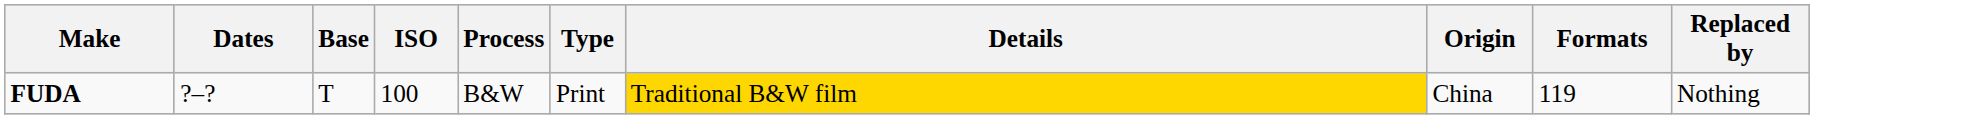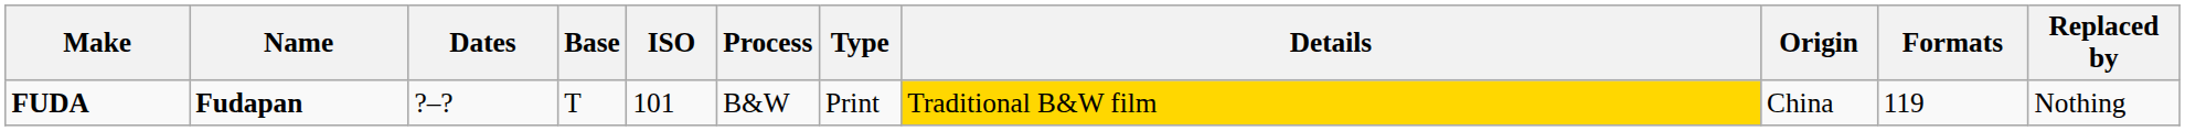 <table class="wikitable">
 <tr>
 <th scope="col" style="width: 100px;">Make</th>
+<th scope="col" style="width: 120px;">Name</th>
 <th scope="col" style="width: 80px;">Dates</th>
 <th scope="col" style="width: 30px;">Base</th>
 <th scope="col" style="width: 45px;">ISO</th>
 <th scope="col" style="width: 40px;">Process</th>
 <th scope="col" style="width: 40px;">Type</th>
 <th scope="col" style="width: 500px;">Details</th>
 <th scope="col" style="width: 60px;">Origin</th>
 <th scope="col" style="width: 80px;">Formats</th>
 <th scope="col" style="width: 80px;">Replaced by</th>
 </tr>
 <tr>
 <td><strong>FUDA</strong></td>
+<td><strong>Fudapan</strong></td>
 <td>?–?</td>
 <td>T</td>
-<td>100</td>
+<td>101</td>
 <td>B&W</td>
 <td>Print</td>
 <td style="background: gold;">Traditional B&W film</td>
 <td>China</td>
 <td>119</td>
 <td>Nothing</td>
 </tr>
 </table>
